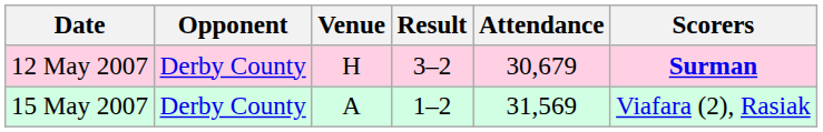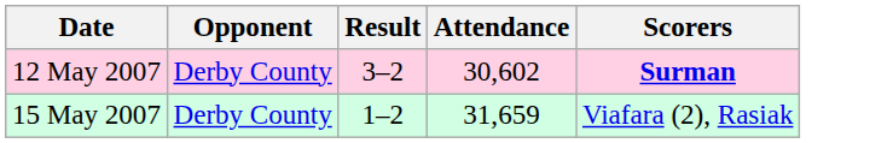 <table class="wikitable sortable" style="font-size:100%; text-align:center">
 <tr>
 <th>Date</th>
 <th>Opponent</th>
-<th>Venue</th>
 <th>Result</th>
 <th>Attendance</th>
 <th>Scorers</th>
 </tr>
 <tr style="background-color: #ffd0e3;">
 <td>12 May 2007</td>
 <td><a href='#'>Derby County</a></td>
-<td>H</td>
 <td>3–2</td>
-<td>30,679</td>
+<td>30,602</td>
 <td><strong><a href='#'>Surman</a></strong></td>
 </tr>
 <tr style="background-color: #d0ffe3;">
 <td>15 May 2007</td>
 <td><a href='#'>Derby County</a></td>
-<td>A</td>
 <td>1–2</td>
-<td>31,569</td>
+<td>31,659</td>
 <td><a href='#'>Viafara</a> (2), <a href='#'>Rasiak</a></td>
 </tr>
 </table>
